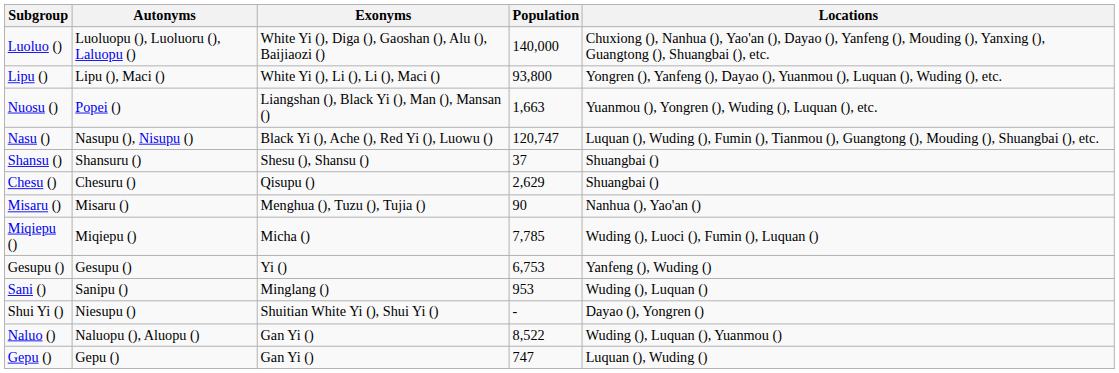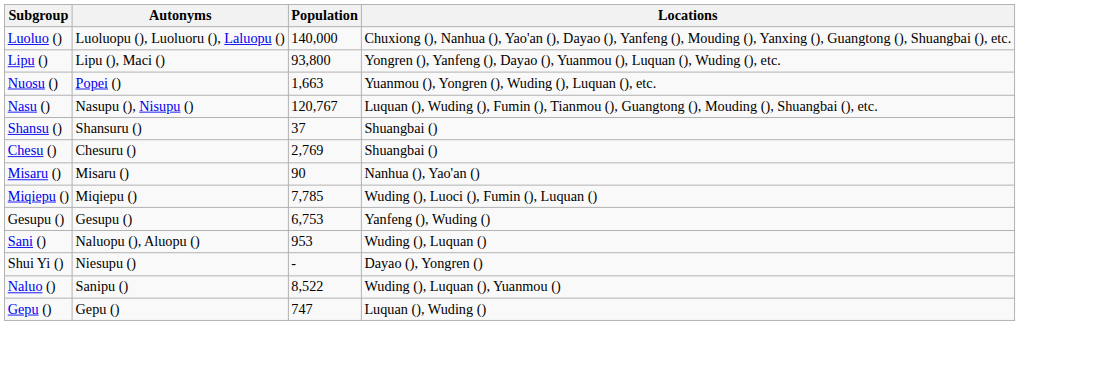 <table class="wikitable sortable">
 <tr>
 <th>Subgroup</th>
 <th>Autonyms</th>
-<th>Exonyms</th>
 <th>Population</th>
 <th>Locations</th>
 </tr>
 <tr>
 <td><a href='#'>Luoluo</a> ()</td>
 <td>Luoluopu (), Luoluoru (), <a href='#'>Laluopu</a> ()</td>
-<td>White Yi (), Diga (), Gaoshan (), Alu (), Baijiaozi ()</td>
 <td>140,000</td>
 <td>Chuxiong (), Nanhua (), Yao'an (), Dayao (), Yanfeng (), Mouding (), Yanxing (), Guangtong (), Shuangbai (), etc.</td>
 </tr>
 <tr>
 <td><a href='#'>Lipu</a> ()</td>
 <td>Lipu (), Maci ()</td>
-<td>White Yi (), Li (), Li (), Maci ()</td>
 <td>93,800</td>
 <td>Yongren (), Yanfeng (), Dayao (), Yuanmou (), Luquan (), Wuding (), etc.</td>
 </tr>
 <tr>
 <td><a href='#'>Nuosu</a> ()</td>
 <td><a href='#'>Popei</a> ()</td>
-<td>Liangshan (), Black Yi (), Man (), Mansan ()</td>
 <td>1,663</td>
 <td>Yuanmou (), Yongren (), Wuding (), Luquan (), etc.</td>
 </tr>
 <tr>
 <td><a href='#'>Nasu</a> ()</td>
 <td>Nasupu (), <a href='#'>Nisupu</a> ()</td>
-<td>Black Yi (), Ache (), Red Yi (), Luowu ()</td>
-<td>120,747</td>
+<td>120,767</td>
 <td>Luquan (), Wuding (), Fumin (), Tianmou (), Guangtong (), Mouding (), Shuangbai (), etc.</td>
 </tr>
 <tr>
 <td><a href='#'>Shansu</a> ()</td>
 <td>Shansuru ()</td>
-<td>Shesu (), Shansu ()</td>
 <td>37</td>
 <td>Shuangbai ()</td>
 </tr>
 <tr>
 <td><a href='#'>Chesu</a> ()</td>
 <td>Chesuru ()</td>
-<td>Qisupu ()</td>
-<td>2,629</td>
+<td>2,769</td>
 <td>Shuangbai ()</td>
 </tr>
 <tr>
 <td><a href='#'>Misaru</a> ()</td>
 <td>Misaru ()</td>
-<td>Menghua (), Tuzu (), Tujia ()</td>
 <td>90</td>
 <td>Nanhua (), Yao'an ()</td>
 </tr>
 <tr>
 <td><a href='#'>Miqiepu</a> ()</td>
 <td>Miqiepu ()</td>
-<td>Micha ()</td>
 <td>7,785</td>
 <td>Wuding (), Luoci (), Fumin (), Luquan ()</td>
 </tr>
 <tr>
 <td>Gesupu ()</td>
 <td>Gesupu ()</td>
-<td>Yi ()</td>
 <td>6,753</td>
 <td>Yanfeng (), Wuding ()</td>
 </tr>
 <tr>
 <td><a href='#'>Sani</a> ()</td>
-<td>Sanipu ()</td>
-<td>Minglang ()</td>
+<td>Naluopu (), Aluopu ()</td>
 <td>953</td>
 <td>Wuding (), Luquan ()</td>
 </tr>
 <tr>
 <td>Shui Yi ()</td>
 <td>Niesupu ()</td>
-<td>Shuitian White Yi (), Shui Yi ()</td>
 <td>-</td>
 <td>Dayao (), Yongren ()</td>
 </tr>
 <tr>
 <td><a href='#'>Naluo</a> ()</td>
-<td>Naluopu (), Aluopu ()</td>
-<td>Gan Yi ()</td>
+<td>Sanipu ()</td>
 <td>8,522</td>
 <td>Wuding (), Luquan (), Yuanmou ()</td>
 </tr>
 <tr>
 <td><a href='#'>Gepu</a> ()</td>
 <td>Gepu ()</td>
-<td>Gan Yi ()</td>
 <td>747</td>
 <td>Luquan (), Wuding ()</td>
 </tr>
 </table>
